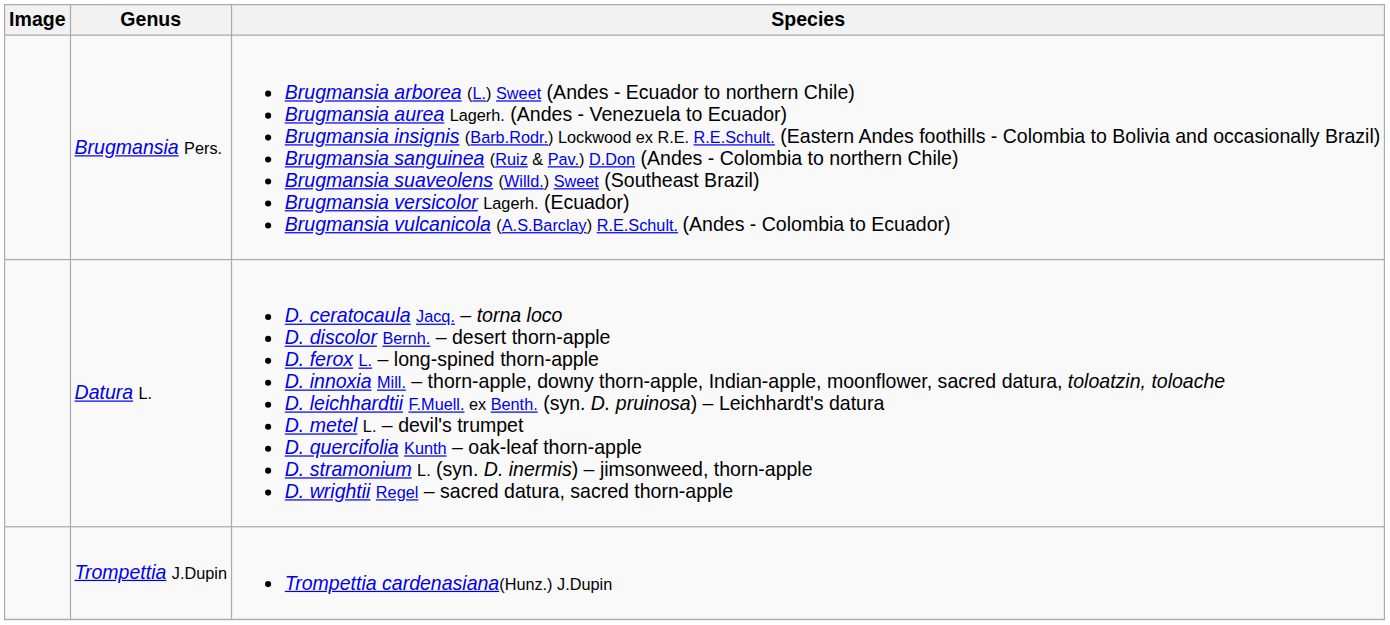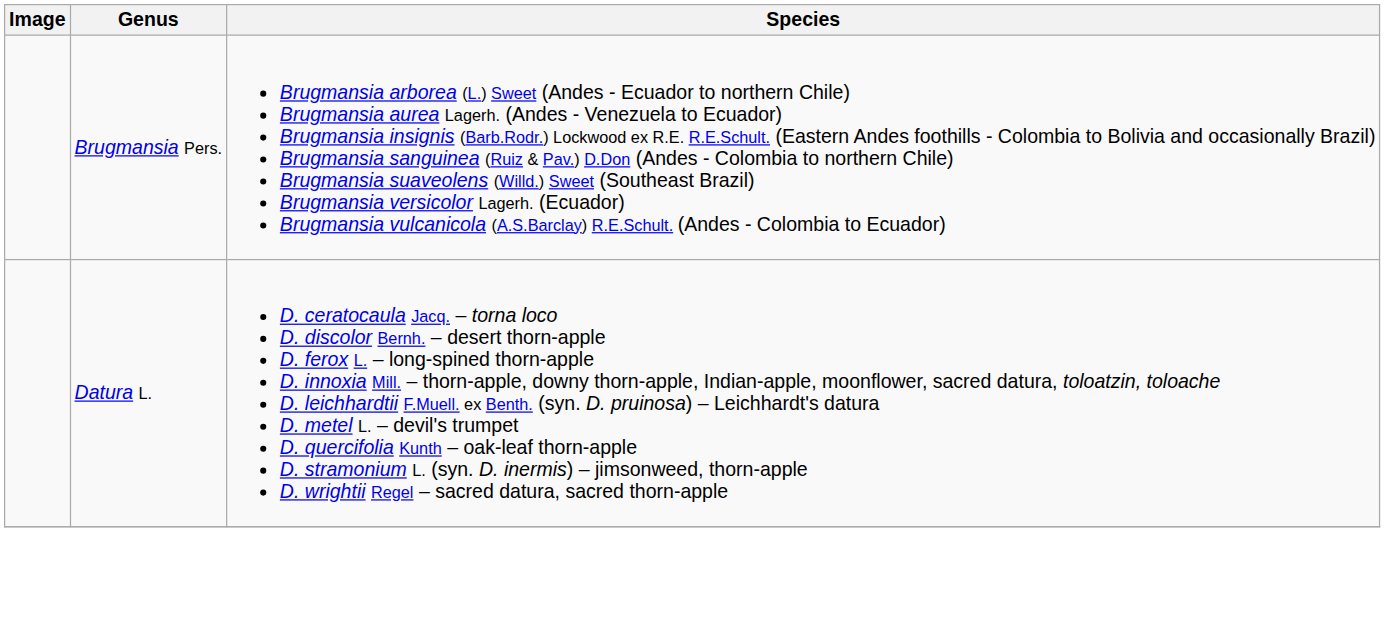 <table class="wikitable">
 <tr>
 <th>Image</th>
 <th>Genus</th>
 <th>Species</th>
 </tr>
 <tr>
 <td></td>
 <td><em><a href='#'>Brugmansia</a></em> <small>Pers.</small></td>
 <td><br><ul><li><em><a href='#'>Brugmansia arborea</a></em> <small>(<a href='#'>L.</a>) <a href='#'>Sweet</a></small> (Andes - Ecuador to northern Chile)</li><li><em><a href='#'>Brugmansia aurea</a></em> <small>Lagerh.</small> (Andes - Venezuela to Ecuador)</li><li><em><a href='#'>Brugmansia insignis</a></em> <small>(<a href='#'>Barb.Rodr.</a>) Lockwood ex R.E. <a href='#'>R.E.Schult.</a></small> (Eastern Andes foothills - Colombia to Bolivia and occasionally Brazil)</li><li><em><a href='#'>Brugmansia sanguinea</a></em> <small>(<a href='#'>Ruiz</a> & <a href='#'>Pav.</a>) <a href='#'>D.Don</a></small> (Andes - Colombia to northern Chile)</li><li><em><a href='#'>Brugmansia suaveolens</a></em> <small>(<a href='#'>Willd.</a>) <a href='#'>Sweet</a></small> (Southeast Brazil)</li><li><em><a href='#'>Brugmansia versicolor</a></em> <small>Lagerh.</small> (Ecuador)</li><li><em><a href='#'>Brugmansia vulcanicola</a></em> <small>(<a href='#'>A.S.Barclay</a>) <a href='#'>R.E.Schult.</a> </small>(Andes - Colombia to Ecuador)</li></ul></td>
 </tr>
 <tr>
 <td></td>
 <td><em><a href='#'>Datura</a></em> <small>L.</small></td>
 <td><br><ul><li><em><a href='#'>D. ceratocaula</a></em> <small><a href='#'>Jacq.</a></small> – <em>torna loco</em></li><li><em><a href='#'>D. discolor</a></em> <small><a href='#'>Bernh.</a></small> – desert thorn-apple</li><li><em><a href='#'>D. ferox</a></em> <small><a href='#'>L.</a></small> – long-spined thorn-apple</li><li><em><a href='#'>D. innoxia</a></em> <small><a href='#'>Mill.</a></small> – thorn-apple, downy thorn-apple, Indian-apple, moonflower, sacred datura, <em>toloatzin, toloache</em></li><li><em><a href='#'>D. leichhardtii</a></em> <small><a href='#'>F.Muell.</a> ex <a href='#'>Benth.</a></small> (syn. <em>D. pruinosa</em>) – Leichhardt's datura</li><li><em><a href='#'>D. metel</a></em> <small>L.</small> – devil's trumpet</li><li><em><a href='#'>D. quercifolia</a></em> <small><a href='#'>Kunth</a></small> – oak-leaf thorn-apple</li><li><em><a href='#'>D. stramonium</a></em> <small>L.</small> (syn. <em>D. inermis</em>) – jimsonweed, thorn-apple</li><li><em><a href='#'>D. wrightii</a></em> <small><a href='#'>Regel</a></small> – sacred datura, sacred thorn-apple</li></ul></td>
 </tr>
 <tr>
-<td></td>
-<td><em><a href='#'>Trompettia</a></em> <small>J.Dupin</small></td>
-<td><br><ul><li><em><a href='#'>Trompettia cardenasiana</a></em><small>(Hunz.) J.Dupin</small></li></ul></td>
-</tr>
-<tr>
 </tr>
 </table>
